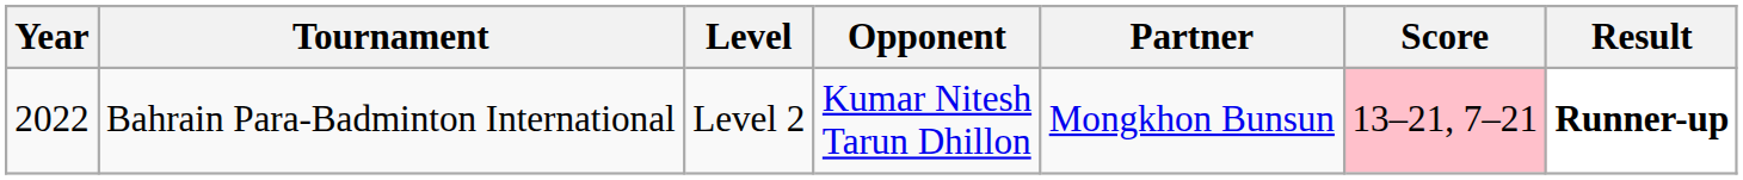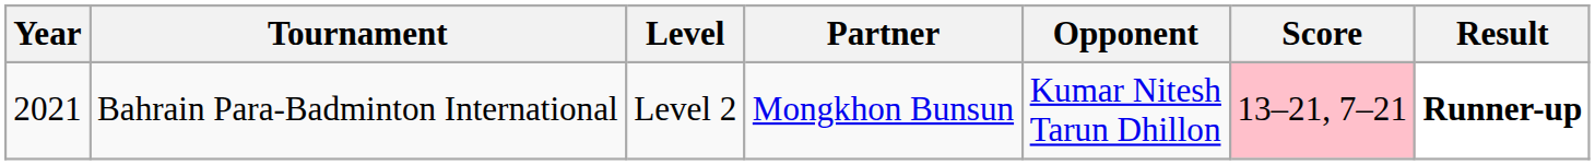 <table class="sortable wikitable" style="font-size: 90%;">
 <tr>
 <th>Year</th>
 <th>Tournament</th>
 <th>Level</th>
+<th>Partner</th>
 <th>Opponent</th>
-<th>Partner</th>
 <th>Score</th>
 <th>Result</th>
 </tr>
 <tr>
-<td align="center">2022</td>
+<td align="center">2021</td>
 <td align="left">Bahrain Para-Badminton International</td>
 <td align="left">Level 2</td>
+<td> <a href='#'>Mongkhon Bunsun</a></td>
 <td align="left"> <a href='#'>Kumar Nitesh</a><br> <a href='#'>Tarun Dhillon</a></td>
-<td> <a href='#'>Mongkhon Bunsun</a></td>
 <td align="left" style="background: pink;">13–21, 7–21</td>
 <td style="text-align:left; background:white"> <strong>Runner-up</strong></td>
 </tr>
 </table>
